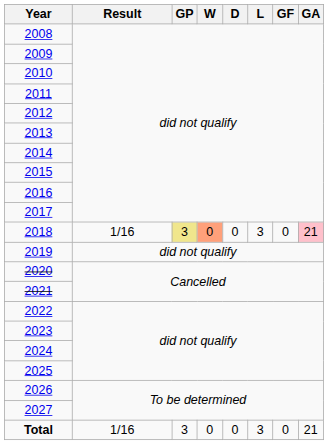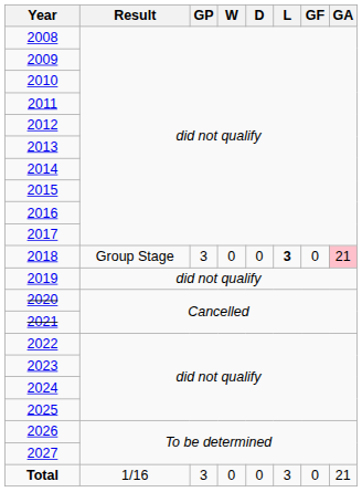 <table class= "wikitable" style= "text-align: center;">
 <tr>
 <th width=80>Year</th>
 <th width=120>Result</th>
 <th width=25>GP</th>
 <th width=25>W</th>
 <th width=25>D</th>
 <th width=25>L</th>
 <th width=25>GF</th>
 <th width=25>GA</th>
 </tr>
 <tr>
 <td> <a href='#'>2008</a></td>
 <td rowspan=10 colspan=8><em>did not qualify</em></td>
 </tr>
 <tr>
 <td> <a href='#'>2009</a></td>
 </tr>
 <tr>
 <td> <a href='#'>2010</a></td>
 </tr>
 <tr>
 <td> <a href='#'>2011</a></td>
 </tr>
 <tr>
 <td> <a href='#'>2012</a></td>
 </tr>
 <tr>
 <td> <a href='#'>2013</a></td>
 </tr>
 <tr>
 <td> <a href='#'>2014</a></td>
 </tr>
 <tr>
 <td> <a href='#'>2015</a></td>
 </tr>
 <tr>
 <td> <a href='#'>2016</a></td>
 </tr>
 <tr>
 <td> <a href='#'>2017</a></td>
 </tr>
 <tr>
 <td> <a href='#'>2018</a></td>
-<td>1/16</td>
-<td style="background: khaki;">3</td>
-<td style="background: lightsalmon;">0</td>
+<td>Group Stage</td>
+<td>3</td>
 <td>0</td>
-<td>3</td>
+<td>0</td>
+<td><strong>3</strong></td>
 <td>0</td>
 <td style="background: pink;">21</td>
 </tr>
 <tr>
 <td> <a href='#'>2019</a></td>
 <td colspan=8><em>did not qualify</em></td>
 </tr>
 <tr>
 <td> <s><a href='#'>2020</a></s></td>
 <td rowspan=2 colspan=8><em>Cancelled</em></td>
 </tr>
 <tr>
 <td> <s><a href='#'>2021</a></s></td>
 </tr>
 <tr>
 <td> <a href='#'>2022</a></td>
 <td rowspan=4 colspan=8><em>did not qualify</em></td>
 </tr>
 <tr>
 <td> <a href='#'>2023</a></td>
 </tr>
 <tr>
 <td> <a href='#'>2024</a></td>
 </tr>
 <tr>
 <td> <a href='#'>2025</a></td>
 </tr>
 <tr>
 <td> <a href='#'>2026</a></td>
 <td colspan=8 rowspan=2><em>To be determined</em></td>
 </tr>
 <tr>
 <td> <a href='#'>2027</a></td>
 </tr>
 <tr>
 <td><strong>Total</strong></td>
 <td>1/16</td>
 <td>3</td>
 <td>0</td>
 <td>0</td>
 <td>3</td>
 <td>0</td>
 <td>21</td>
 </tr>
 </table>
